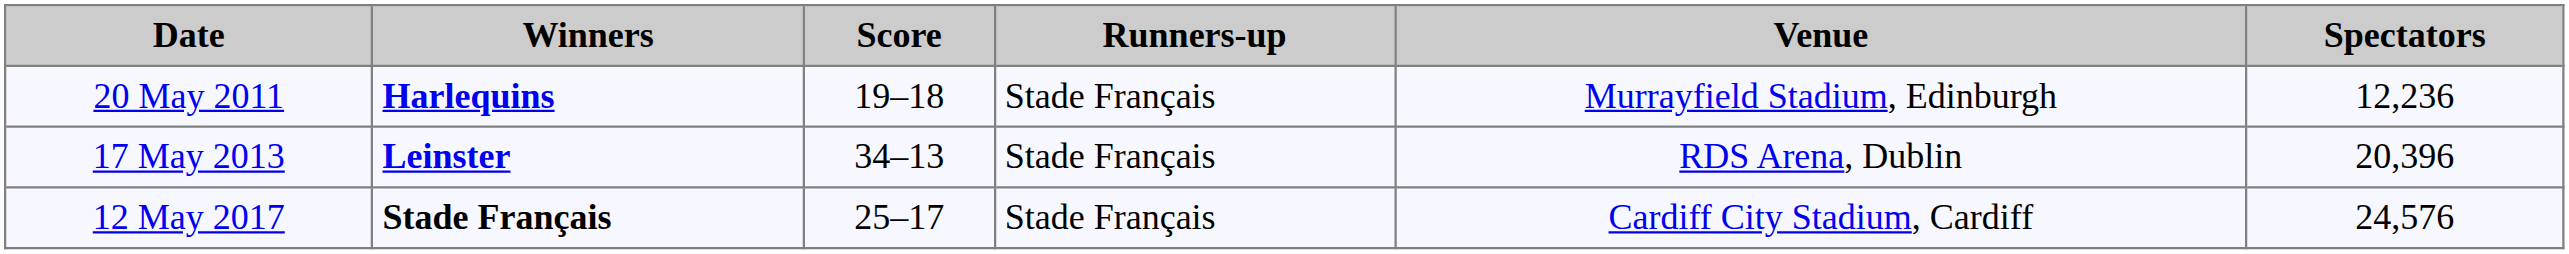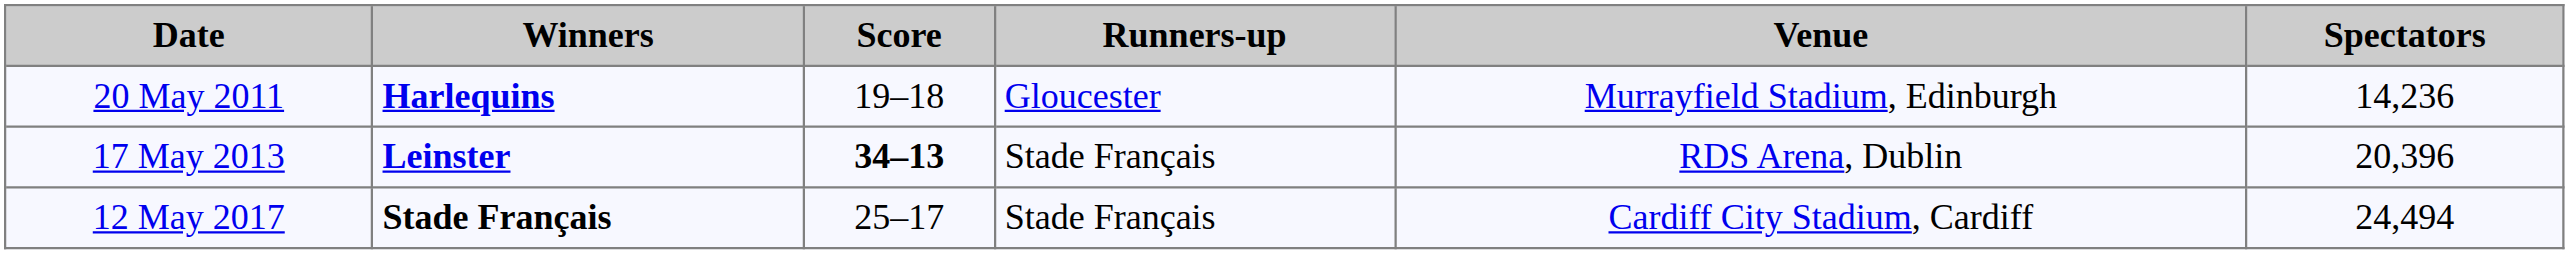 <table bgcolor="#f7f8ff" cellpadding="4" width="90%" cellspacing="0" border="1" style="font-size: 100%; border: grey solid 1px; border-collapse: collapse;">
 <tr bgcolor="#CCCCCC">
 <td align=center><strong>Date</strong></td>
 <td align=center><strong>Winners</strong></td>
 <td align=center><strong>Score</strong></td>
 <td align=center><strong>Runners-up</strong></td>
 <td align=center><strong>Venue</strong></td>
 <td align=center><strong>Spectators</strong></td>
 </tr>
 <tr>
 <td align=center><a href='#'>20 May 2011</a></td>
 <td> <strong><a href='#'>Harlequins</a></strong></td>
 <td align=center>19–18</td>
-<td> Stade Français</td>
+<td> <a href='#'>Gloucester</a></td>
 <td align=center><a href='#'>Murrayfield Stadium</a>, Edinburgh</td>
-<td align=center>12,236</td>
+<td align=center>14,236</td>
 </tr>
 <tr>
 <td align=center><a href='#'>17 May 2013</a></td>
 <td> <strong><a href='#'>Leinster</a></strong></td>
-<td align=center>34–13</td>
+<td align=center><strong>34–13</strong></td>
 <td>  Stade Français</td>
 <td align=center><a href='#'>RDS Arena</a>, Dublin</td>
 <td align=center>20,396</td>
 </tr>
 <tr>
 <td align=center><a href='#'>12 May 2017</a></td>
 <td> <strong>Stade Français</strong></td>
 <td align=center>25–17</td>
 <td> Stade Français</td>
 <td align=center><a href='#'>Cardiff City Stadium</a>, Cardiff</td>
-<td align=center>24,576</td>
+<td align=center>24,494</td>
 </tr>
 </table>
